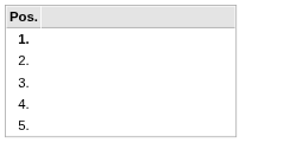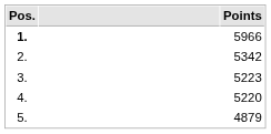 <table cellspacing="1" cellpadding="3" style="border:1px solid #AAAAAA;font-size:90%">
 <tr bgcolor="#E4E4E4">
 <th style="border-bottom:1px solid #AAAAAA" width=10>Pos.</th>
 <th style="border-bottom:1px solid #AAAAAA" width=200></th>
+<th style="border-bottom:1px solid #AAAAAA" width=20>Points</th>
 </tr>
 <tr>
 <td align="center"><strong>1.</strong></td>
 <td><strong></strong></td>
+<td align="right">5966</td>
 </tr>
 <tr>
 <td align="center">2.</td>
 <td></td>
+<td align="right">5342</td>
 </tr>
 <tr>
 <td align="center">3.</td>
 <td></td>
+<td align="right">5223</td>
 </tr>
 <tr>
 <td align="center">4.</td>
 <td></td>
+<td align="right">5220</td>
 </tr>
 <tr>
 <td align="center">5.</td>
 <td></td>
+<td align="right">4879</td>
 </tr>
 </table>
